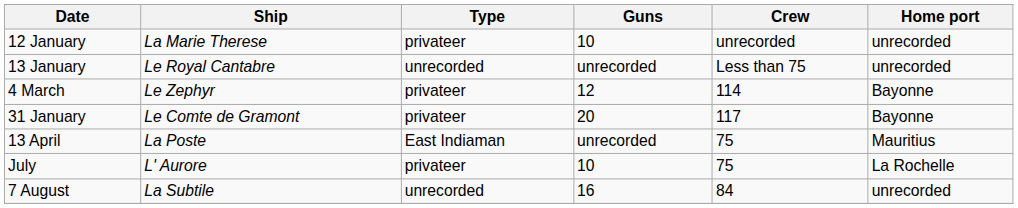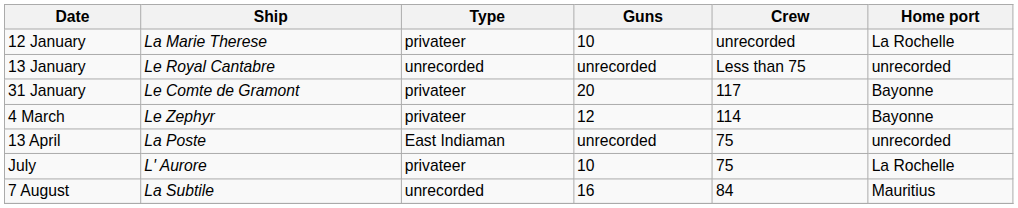 <table class="wikitable" style="width:65%; align-center">
 <tr>
 <th>Date</th>
 <th>Ship</th>
 <th>Type</th>
 <th>Guns</th>
 <th>Crew</th>
 <th>Home port</th>
 </tr>
 <tr>
 <td>12 January</td>
 <td><em>La Marie Therese</em></td>
 <td>privateer</td>
 <td>10</td>
 <td>unrecorded</td>
-<td>unrecorded</td>
+<td>La Rochelle</td>
 </tr>
 <tr>
 <td>13 January</td>
 <td><em>Le Royal Cantabre</em></td>
 <td>unrecorded</td>
 <td>unrecorded</td>
 <td>Less than 75</td>
 <td>unrecorded</td>
 </tr>
 <tr>
+<td>31 January</td>
+<td><em>Le Comte de Gramont</em></td>
+<td>privateer</td>
+<td>20</td>
+<td>117</td>
+<td>Bayonne</td>
+</tr>
+<tr>
 <td>4 March</td>
 <td><em>Le Zephyr</em></td>
 <td>privateer</td>
 <td>12</td>
 <td>114</td>
 <td>Bayonne</td>
 </tr>
 <tr>
-<td>31 January</td>
-<td><em>Le Comte de Gramont</em></td>
-<td>privateer</td>
-<td>20</td>
-<td>117</td>
-<td>Bayonne</td>
-</tr>
-<tr>
 <td>13 April</td>
 <td><em>La Poste</em></td>
 <td>East Indiaman</td>
 <td>unrecorded</td>
 <td>75</td>
-<td>Mauritius</td>
+<td>unrecorded</td>
 </tr>
 <tr>
 <td>July</td>
 <td><em>L' Aurore</em></td>
 <td>privateer</td>
 <td>10</td>
 <td>75</td>
 <td>La Rochelle</td>
 </tr>
 <tr>
 <td>7 August</td>
 <td><em>La Subtile</em></td>
 <td>unrecorded</td>
 <td>16</td>
 <td>84</td>
-<td>unrecorded</td>
+<td>Mauritius</td>
 </tr>
 <tr>
 </tr>
 </table>
